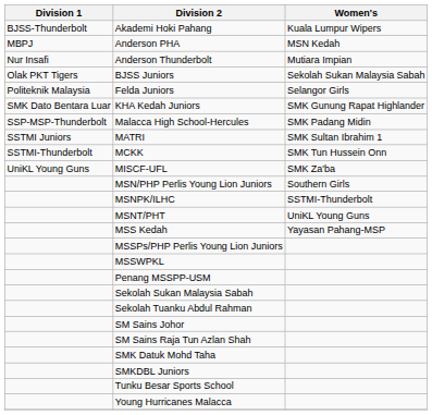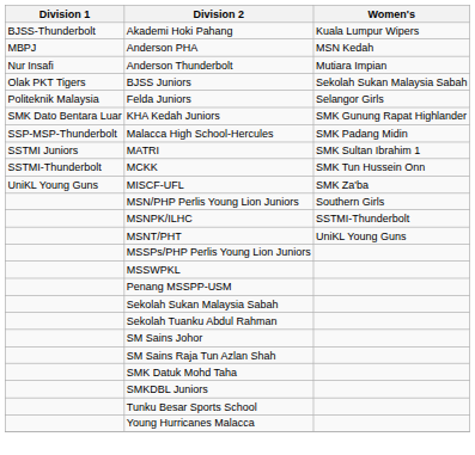 <table class="wikitable sortable" style="font-size: 89%;">
 <tr>
 <th>Division 1</th>
 <th>Division 2</th>
 <th>Women's</th>
 </tr>
 <tr>
 <td>BJSS-Thunderbolt</td>
 <td>Akademi Hoki Pahang</td>
 <td> Kuala Lumpur Wipers</td>
 </tr>
 <tr>
 <td>MBPJ</td>
 <td>Anderson PHA</td>
 <td> MSN Kedah</td>
 </tr>
 <tr>
 <td>Nur Insafi</td>
 <td>Anderson Thunderbolt</td>
 <td> Mutiara Impian</td>
 </tr>
 <tr>
 <td>Olak PKT Tigers</td>
 <td>BJSS Juniors</td>
 <td> Sekolah Sukan Malaysia Sabah</td>
 </tr>
 <tr>
 <td>Politeknik Malaysia</td>
 <td>Felda Juniors</td>
 <td> Selangor Girls</td>
 </tr>
 <tr>
 <td>SMK Dato Bentara Luar</td>
 <td>KHA Kedah Juniors</td>
 <td> SMK Gunung Rapat Highlander</td>
 </tr>
 <tr>
 <td>SSP-MSP-Thunderbolt</td>
 <td>Malacca High School-Hercules</td>
 <td> SMK Padang Midin</td>
 </tr>
 <tr>
 <td>SSTMI Juniors</td>
 <td>MATRI</td>
 <td> SMK Sultan Ibrahim 1</td>
 </tr>
 <tr>
 <td>SSTMI-Thunderbolt</td>
 <td>MCKK</td>
 <td> SMK Tun Hussein Onn</td>
 </tr>
 <tr>
 <td>UniKL Young Guns</td>
 <td>MISCF-UFL</td>
 <td> SMK Za'ba</td>
 </tr>
 <tr>
 <td></td>
 <td>MSN/PHP Perlis Young Lion Juniors</td>
 <td> Southern Girls</td>
 </tr>
 <tr>
 <td></td>
 <td>MSNPK/ILHC</td>
 <td> SSTMI-Thunderbolt</td>
 </tr>
 <tr>
 <td></td>
 <td>MSNT/PHT</td>
 <td> UniKL Young Guns</td>
 </tr>
 <tr>
 <td></td>
-<td>MSS Kedah</td>
-<td> Yayasan Pahang-MSP</td>
-</tr>
-<tr>
-<td></td>
 <td>MSSPs/PHP Perlis Young Lion Juniors</td>
 <td></td>
 </tr>
 <tr>
 <td></td>
 <td>MSSWPKL</td>
 <td></td>
 </tr>
 <tr>
 <td></td>
 <td>Penang MSSPP-USM</td>
 <td></td>
 </tr>
 <tr>
 <td></td>
 <td>Sekolah Sukan Malaysia Sabah</td>
 <td></td>
 </tr>
 <tr>
 <td></td>
 <td>Sekolah Tuanku Abdul Rahman</td>
 <td></td>
 </tr>
 <tr>
 <td></td>
 <td>SM Sains Johor</td>
 <td></td>
 </tr>
 <tr>
 <td></td>
 <td>SM Sains Raja Tun Azlan Shah</td>
 <td></td>
 </tr>
 <tr>
 <td></td>
 <td>SMK Datuk Mohd Taha</td>
 <td></td>
 </tr>
 <tr>
 <td></td>
 <td>SMKDBL Juniors</td>
 <td></td>
 </tr>
 <tr>
 <td></td>
 <td>Tunku Besar Sports School</td>
 <td></td>
 </tr>
 <tr>
 <td></td>
 <td>Young Hurricanes Malacca</td>
 <td></td>
 </tr>
 <tr>
 </tr>
 </table>
